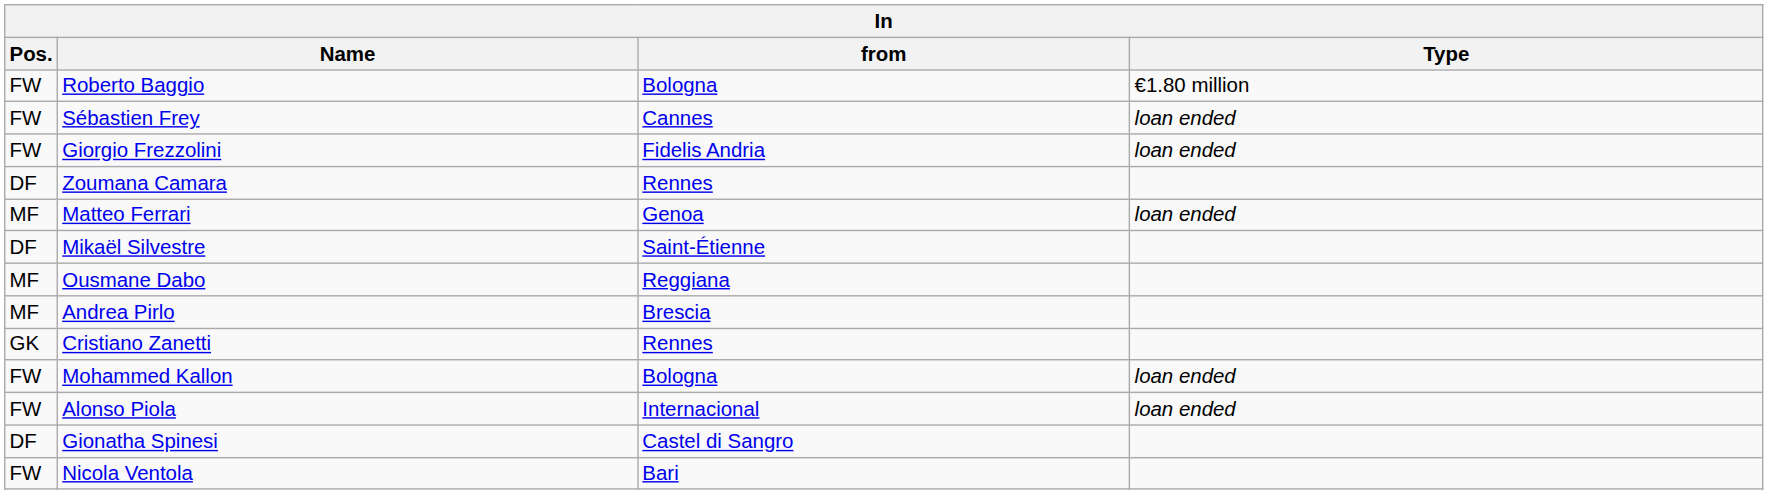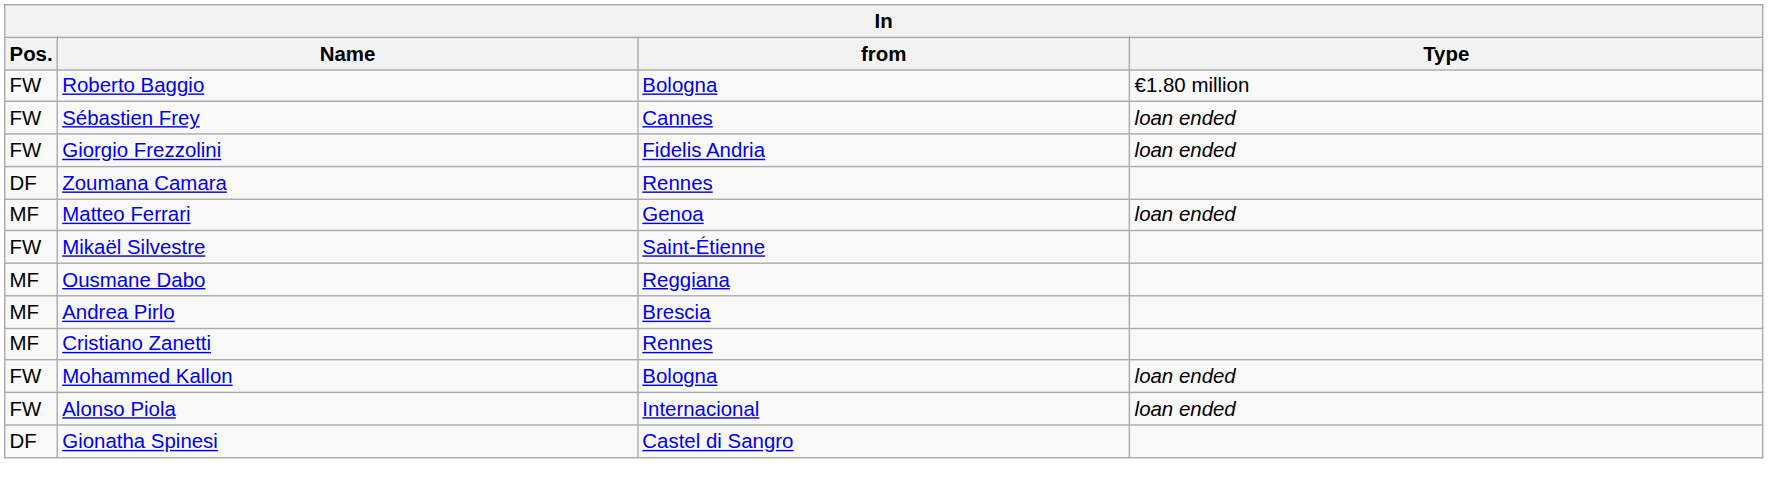 <table class="wikitable" style="font-size:90%;">
 <tr>
 <th colspan="4">In</th>
 </tr>
 <tr>
 <th width=3%>Pos.</th>
 <th width=33%>Name</th>
 <th width=28%>from</th>
 <th width=36%>Type</th>
 </tr>
 <tr>
 <td>FW</td>
 <td><a href='#'>Roberto Baggio</a></td>
 <td><a href='#'>Bologna</a></td>
 <td>€1.80 million</td>
 </tr>
 <tr>
 <td>FW</td>
 <td><a href='#'>Sébastien Frey</a></td>
 <td><a href='#'>Cannes</a></td>
 <td><em>loan ended</em></td>
 </tr>
 <tr>
 <td>FW</td>
 <td><a href='#'>Giorgio Frezzolini</a></td>
 <td><a href='#'>Fidelis Andria</a></td>
 <td><em>loan ended</em></td>
 </tr>
 <tr>
 <td>DF</td>
 <td><a href='#'>Zoumana Camara</a></td>
 <td><a href='#'>Rennes</a></td>
 <td></td>
 </tr>
 <tr>
 <td>MF</td>
 <td><a href='#'>Matteo Ferrari</a></td>
 <td><a href='#'>Genoa</a></td>
 <td><em>loan ended</em></td>
 </tr>
 <tr>
-<td>DF</td>
+<td>FW</td>
 <td><a href='#'>Mikaël Silvestre</a></td>
 <td><a href='#'>Saint-Étienne</a></td>
 <td></td>
 </tr>
 <tr>
 <td>MF</td>
 <td><a href='#'>Ousmane Dabo</a></td>
 <td><a href='#'>Reggiana</a></td>
 <td></td>
 </tr>
 <tr>
 <td>MF</td>
 <td><a href='#'>Andrea Pirlo</a></td>
 <td><a href='#'>Brescia</a></td>
 <td></td>
 </tr>
 <tr>
-<td>GK</td>
+<td>MF</td>
 <td><a href='#'>Cristiano Zanetti</a></td>
 <td><a href='#'>Rennes</a></td>
 <td></td>
 </tr>
 <tr>
 <td>FW</td>
 <td><a href='#'>Mohammed Kallon</a></td>
 <td><a href='#'>Bologna</a></td>
 <td><em>loan ended</em></td>
 </tr>
 <tr>
 <td>FW</td>
 <td><a href='#'>Alonso Piola</a></td>
 <td><a href='#'>Internacional</a></td>
 <td><em>loan ended</em></td>
 </tr>
 <tr>
 <td>DF</td>
 <td><a href='#'>Gionatha Spinesi</a></td>
 <td><a href='#'>Castel di Sangro</a></td>
 <td></td>
 </tr>
-<tr>
-<td>FW</td>
-<td><a href='#'>Nicola Ventola</a></td>
-<td><a href='#'>Bari</a></td>
-<td></td>
-</tr>
 </table>
